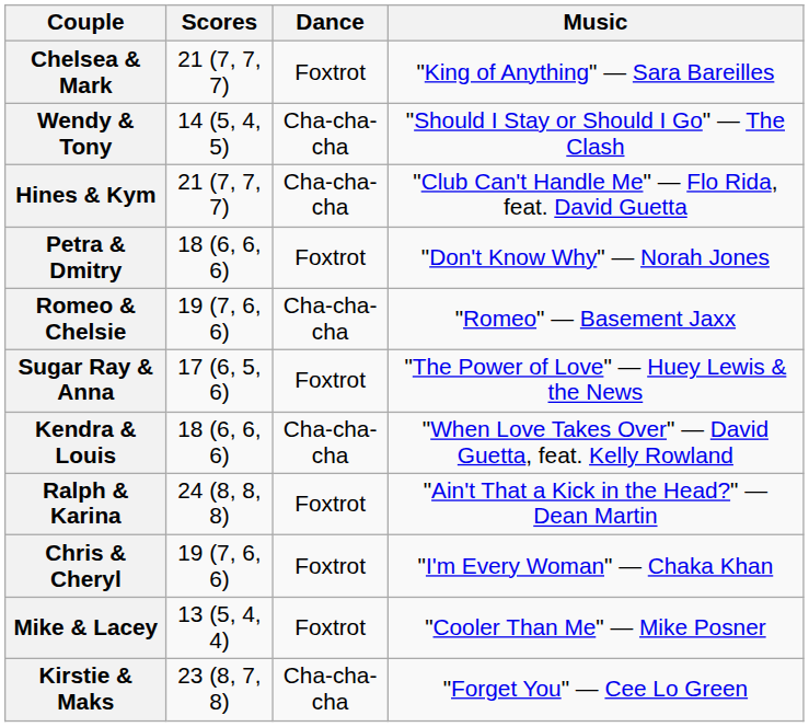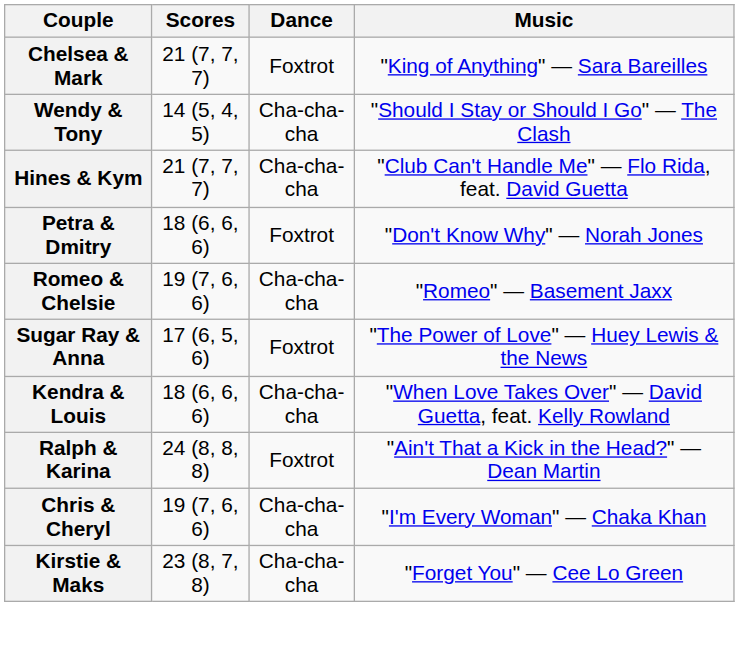 <table class="wikitable sortable" style="text-align:center; width:90%">
 <tr>
 <th scope="col">Couple</th>
 <th scope="col">Scores</th>
 <th scope="col" class="unsortable">Dance</th>
 <th scope="col" class="unsortable">Music</th>
 </tr>
 <tr>
 <th scope="row">Chelsea & Mark</th>
 <td>21 (7, 7, 7)</td>
 <td>Foxtrot</td>
 <td>"<a href='#'>King of Anything</a>" — <a href='#'>Sara Bareilles</a></td>
 </tr>
 <tr>
 <th scope="row">Wendy & Tony</th>
 <td>14 (5, 4, 5)</td>
 <td>Cha-cha-cha</td>
 <td>"<a href='#'>Should I Stay or Should I Go</a>" — <a href='#'>The Clash</a></td>
 </tr>
 <tr>
 <th scope="row">Hines & Kym</th>
 <td>21 (7, 7, 7)</td>
 <td>Cha-cha-cha</td>
 <td>"<a href='#'>Club Can't Handle Me</a>" — <a href='#'>Flo Rida</a>, feat. <a href='#'>David Guetta</a></td>
 </tr>
 <tr>
 <th scope="row">Petra & Dmitry</th>
 <td>18 (6, 6, 6)</td>
 <td>Foxtrot</td>
 <td>"<a href='#'>Don't Know Why</a>" — <a href='#'>Norah Jones</a></td>
 </tr>
 <tr>
 <th scope="row">Romeo & Chelsie</th>
 <td>19 (7, 6, 6)</td>
 <td>Cha-cha-cha</td>
 <td>"<a href='#'>Romeo</a>" — <a href='#'>Basement Jaxx</a></td>
 </tr>
 <tr>
 <th scope="row">Sugar Ray & Anna</th>
 <td>17 (6, 5, 6)</td>
 <td>Foxtrot</td>
 <td>"<a href='#'>The Power of Love</a>" — <a href='#'>Huey Lewis & the News</a></td>
 </tr>
 <tr>
 <th scope="row">Kendra & Louis</th>
 <td>18 (6, 6, 6)</td>
 <td>Cha-cha-cha</td>
 <td>"<a href='#'>When Love Takes Over</a>" — <a href='#'>David Guetta</a>, feat. <a href='#'>Kelly Rowland</a></td>
 </tr>
 <tr>
 <th scope="row">Ralph & Karina</th>
 <td>24 (8, 8, 8)</td>
 <td>Foxtrot</td>
 <td>"<a href='#'>Ain't That a Kick in the Head?</a>" — <a href='#'>Dean Martin</a></td>
 </tr>
 <tr>
 <th scope="row">Chris & Cheryl</th>
 <td>19 (7, 6, 6)</td>
-<td>Foxtrot</td>
+<td>Cha-cha-cha</td>
 <td>"<a href='#'>I'm Every Woman</a>" — <a href='#'>Chaka Khan</a></td>
-</tr>
-<tr>
-<th scope="row">Mike & Lacey</th>
-<td>13 (5, 4, 4)</td>
-<td>Foxtrot</td>
-<td>"<a href='#'>Cooler Than Me</a>" — <a href='#'>Mike Posner</a></td>
 </tr>
 <tr>
 <th scope="row">Kirstie & Maks</th>
 <td>23 (8, 7, 8)</td>
 <td>Cha-cha-cha</td>
 <td>"<a href='#'>Forget You</a>" — <a href='#'>Cee Lo Green</a></td>
 </tr>
 </table>
